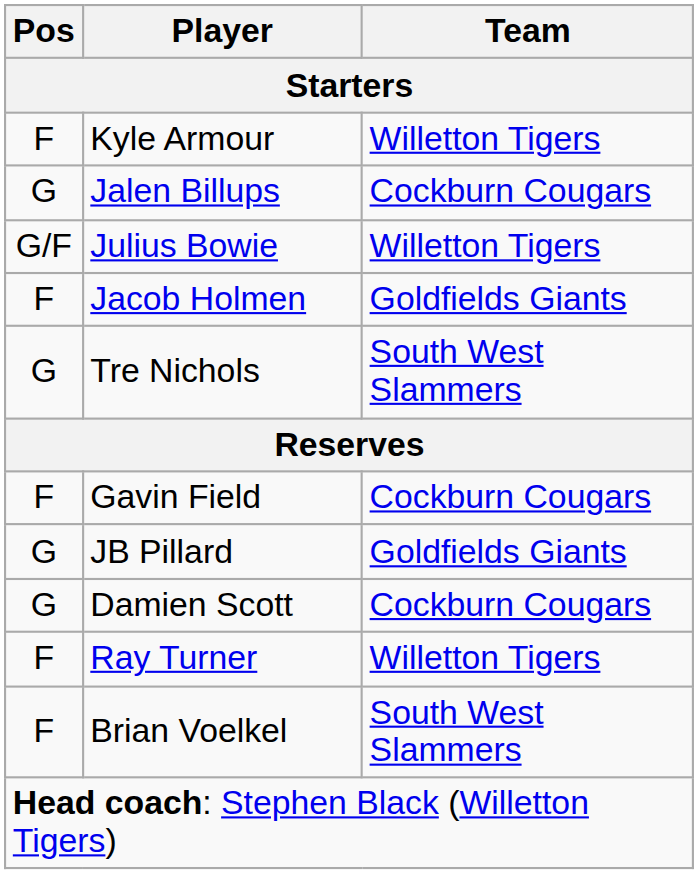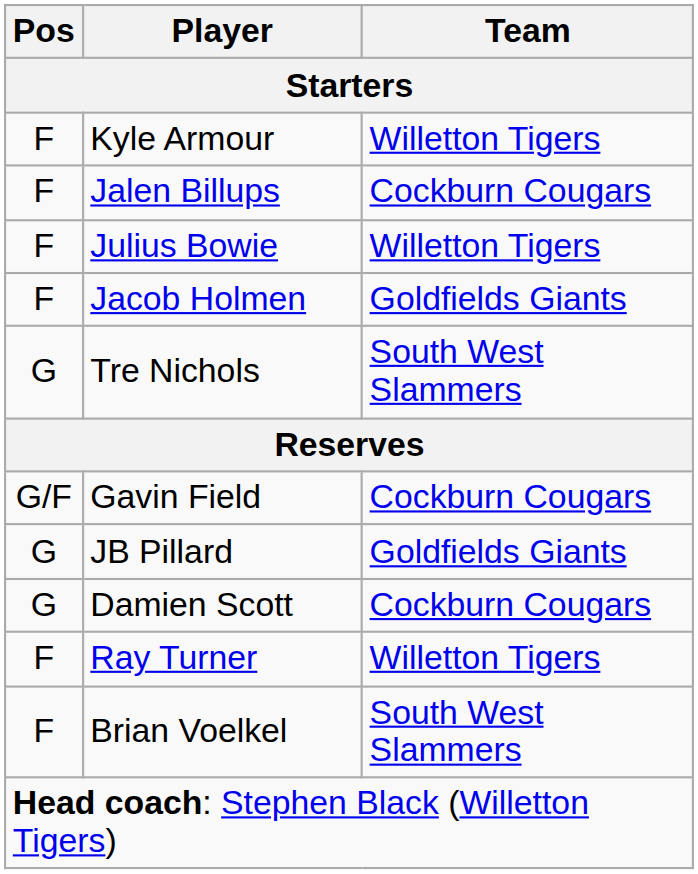 <table class="wikitable" style="text-align:center">
 <tr>
 <th scope="col" width="25px">Pos</th>
 <th scope="col" width="125px">Player</th>
 <th scope="col" width="150px">Team</th>
 </tr>
 <tr>
 <th scope="col" colspan="3">Starters</th>
 </tr>
 <tr>
 <td>F</td>
 <td style="text-align:left">Kyle Armour</td>
 <td style="text-align:left"><a href='#'>Willetton Tigers</a></td>
 </tr>
 <tr>
-<td>G</td>
+<td>F</td>
 <td style="text-align:left"><a href='#'>Jalen Billups</a></td>
 <td style="text-align:left"><a href='#'>Cockburn Cougars</a></td>
 </tr>
 <tr>
-<td>G/F</td>
+<td>F</td>
 <td style="text-align:left"><a href='#'>Julius Bowie</a></td>
 <td style="text-align:left"><a href='#'>Willetton Tigers</a></td>
 </tr>
 <tr>
 <td>F</td>
 <td style="text-align:left"><a href='#'>Jacob Holmen</a></td>
 <td style="text-align:left"><a href='#'>Goldfields Giants</a></td>
 </tr>
 <tr>
 <td>G</td>
 <td style="text-align:left">Tre Nichols</td>
 <td style="text-align:left"><a href='#'>South West Slammers</a></td>
 </tr>
 <tr>
 <th scope="col" colspan="3">Reserves</th>
 </tr>
 <tr>
-<td>F</td>
+<td>G/F</td>
 <td style="text-align:left">Gavin Field</td>
 <td style="text-align:left"><a href='#'>Cockburn Cougars</a></td>
 </tr>
 <tr>
 <td>G</td>
 <td style="text-align:left">JB Pillard</td>
 <td style="text-align:left"><a href='#'>Goldfields Giants</a></td>
 </tr>
 <tr>
 <td>G</td>
 <td style="text-align:left">Damien Scott</td>
 <td style="text-align:left"><a href='#'>Cockburn Cougars</a></td>
 </tr>
 <tr>
 <td>F</td>
 <td style="text-align:left"><a href='#'>Ray Turner</a></td>
 <td style="text-align:left"><a href='#'>Willetton Tigers</a></td>
 </tr>
 <tr>
 <td>F</td>
 <td style="text-align:left">Brian Voelkel</td>
 <td style="text-align:left"><a href='#'>South West Slammers</a></td>
 </tr>
 <tr>
 <td style="text-align:left" colspan="3"><strong>Head coach</strong>: <a href='#'>Stephen Black</a> (<a href='#'>Willetton Tigers</a>)</td>
 </tr>
 </table>
